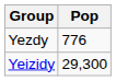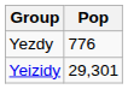 <table class = "wikitable sortable">
 <tr>
 <th>Group</th>
 <th>Pop</th>
 </tr>
 <tr>
 <td>Yezdy</td>
 <td>776</td>
 </tr>
 <tr>
 <td><a href='#'>Yeizidy</a></td>
-<td>29,300</td>
+<td>29,301</td>
 </tr>
 </table>
